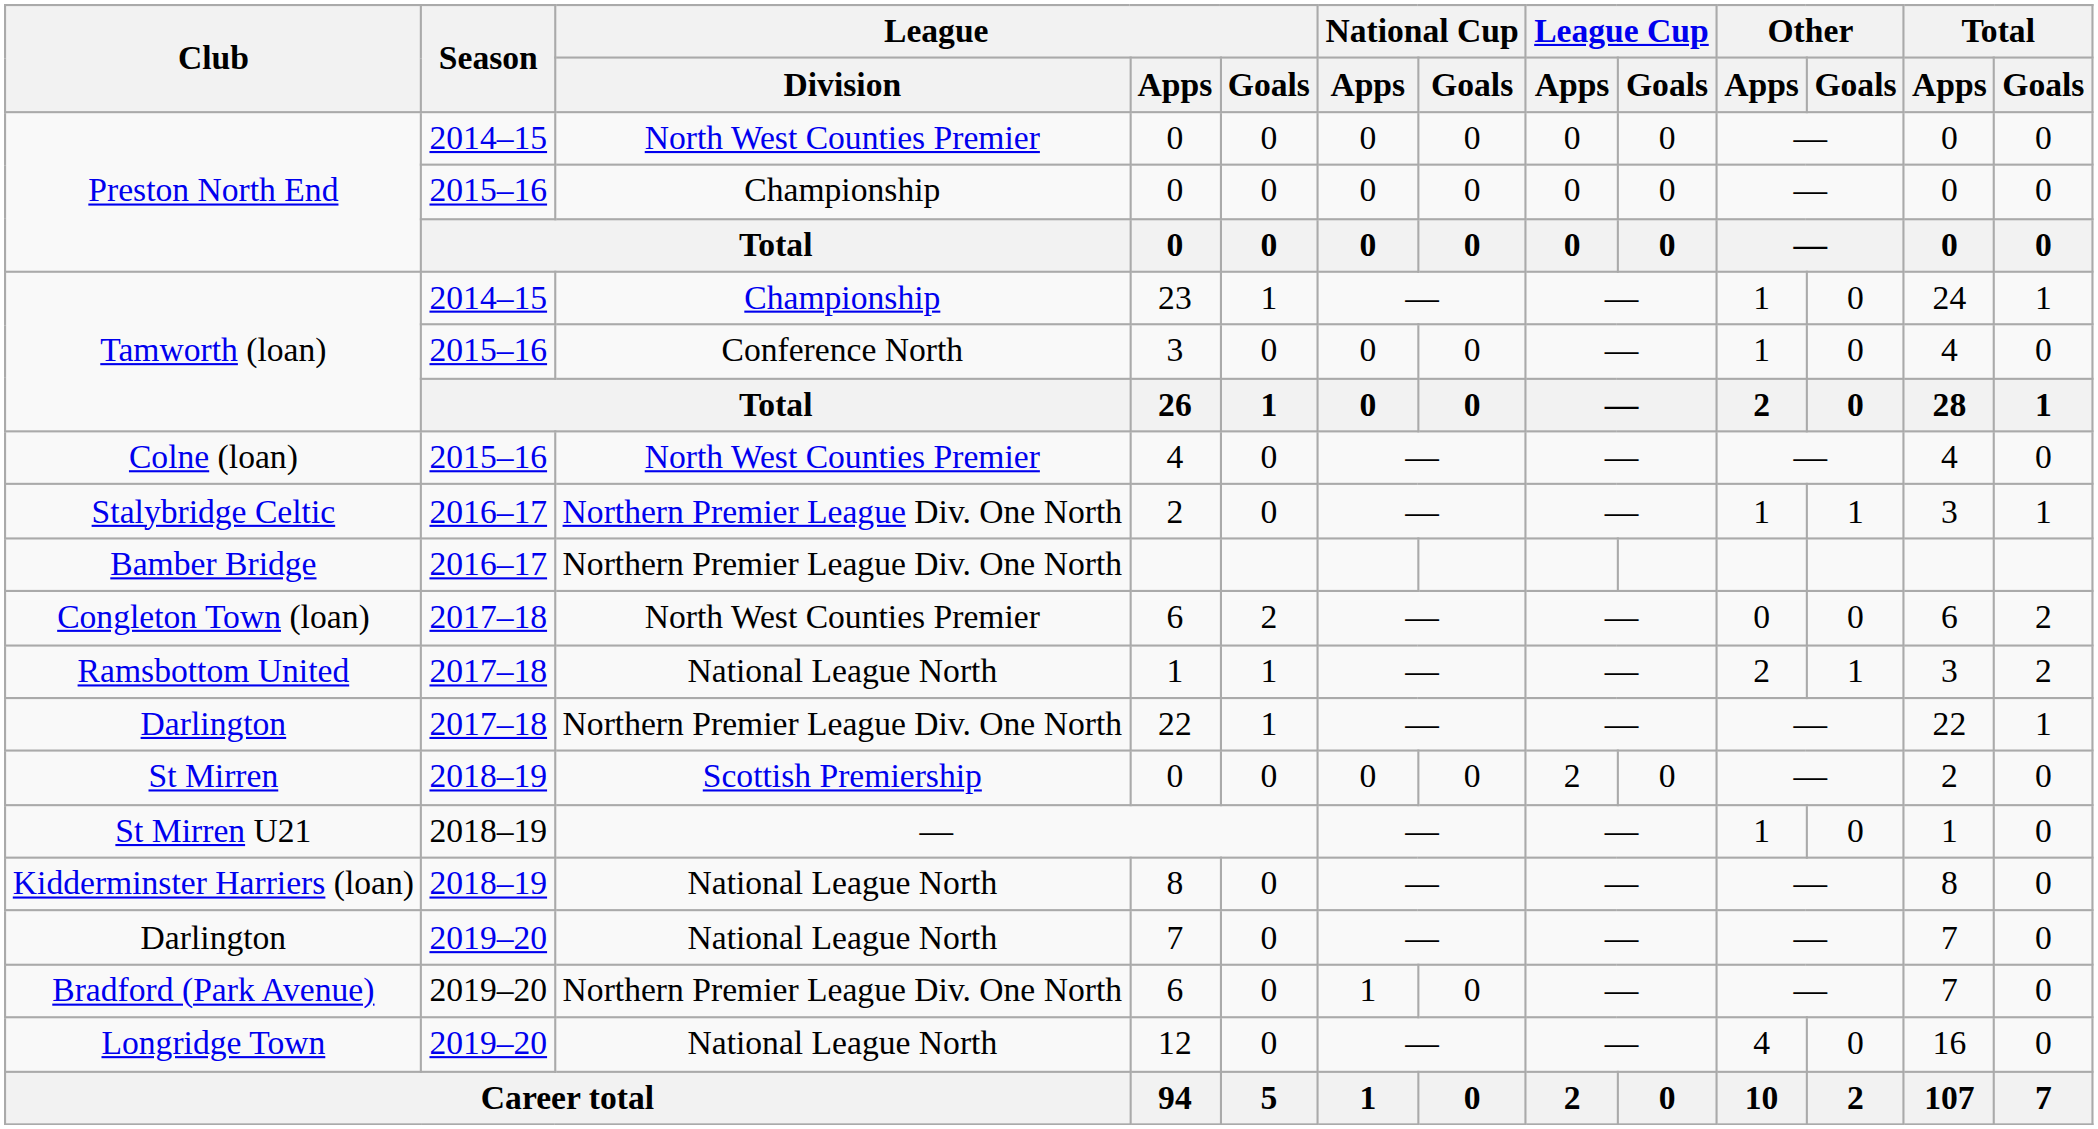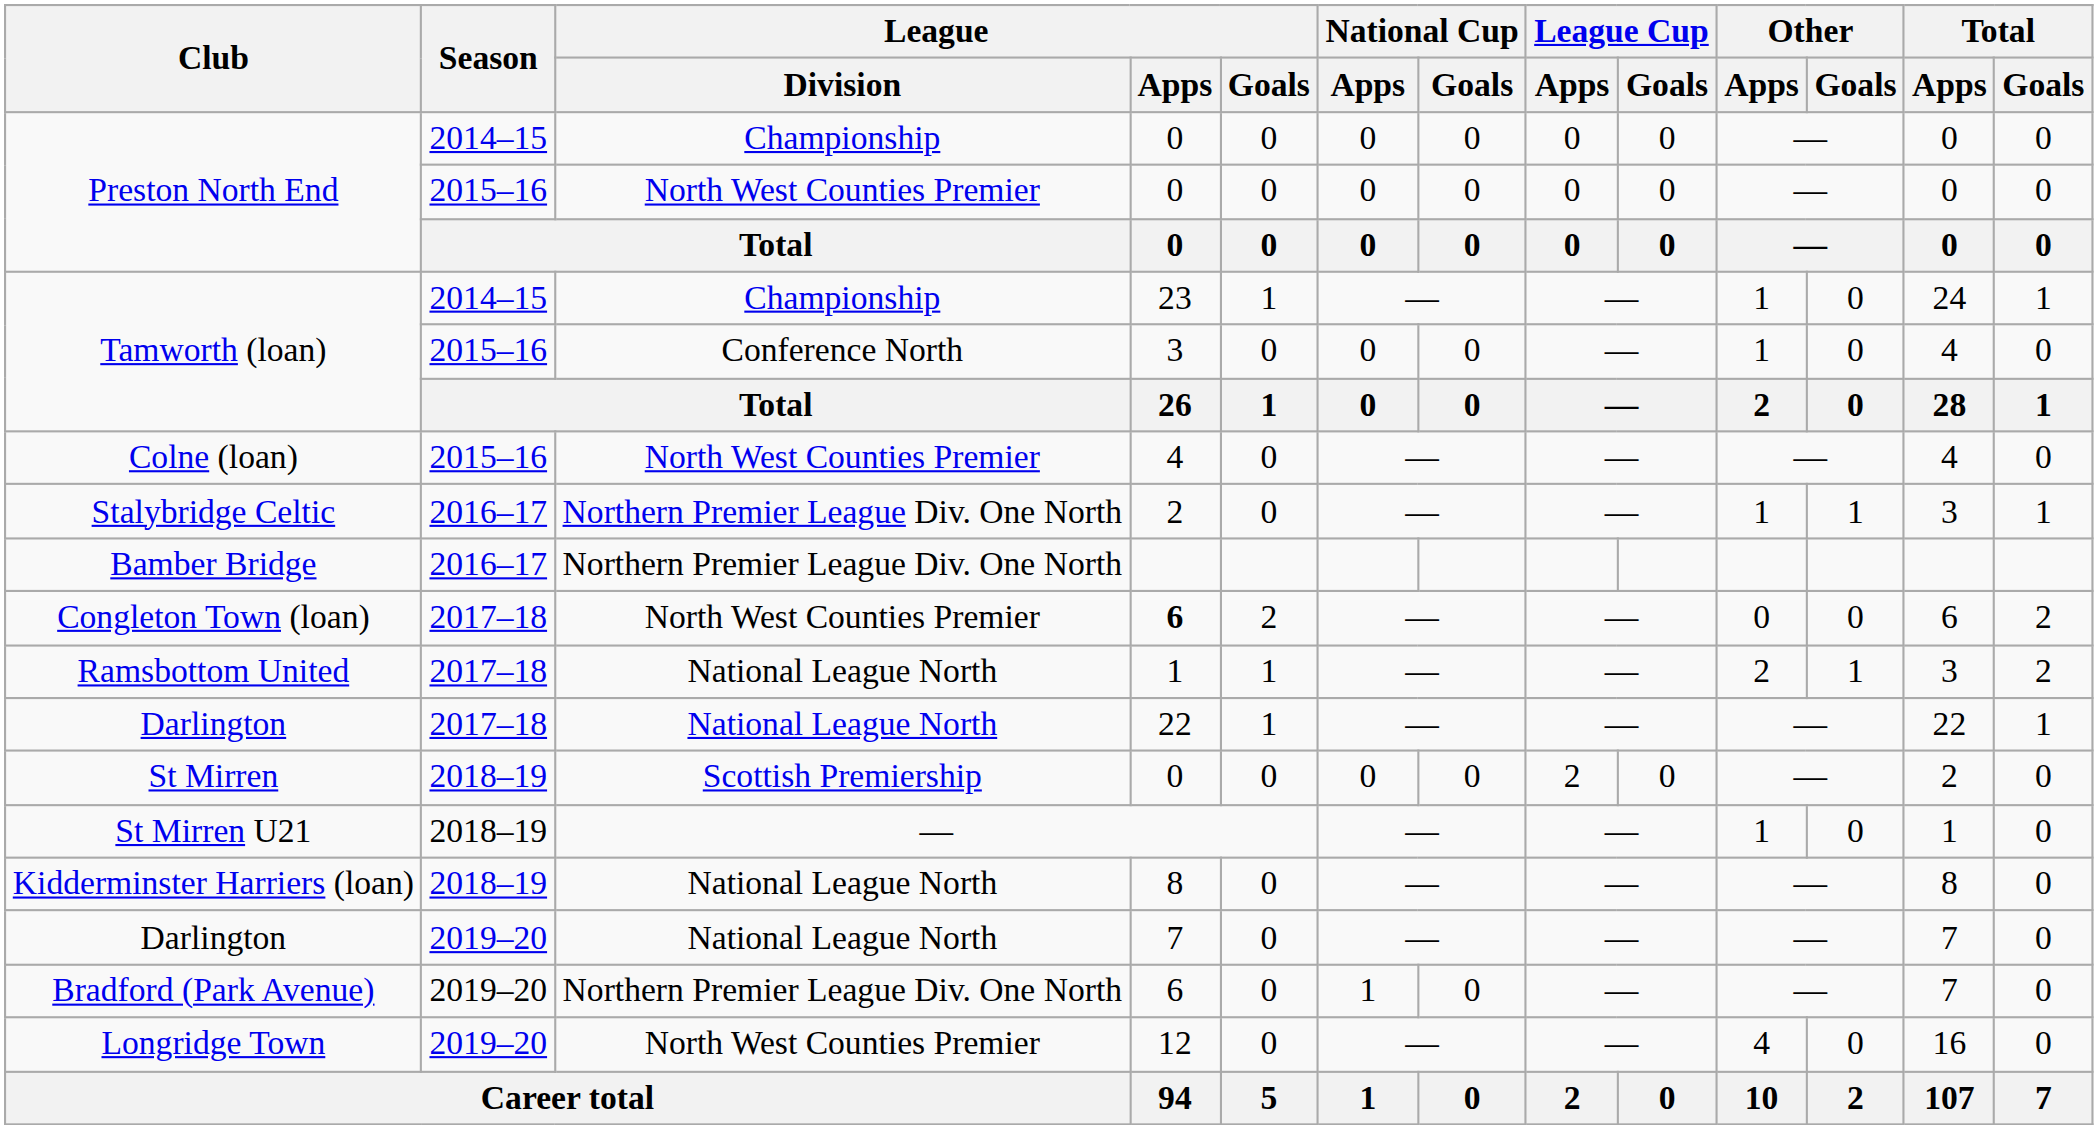 <table class=wikitable style="text-align: center">
 <tr>
 <th rowspan=2>Club</th>
 <th rowspan=2>Season</th>
 <th colspan=3>League</th>
 <th colspan=2>National Cup</th>
 <th colspan=2><a href='#'>League Cup</a></th>
 <th colspan=2>Other</th>
 <th colspan=2>Total</th>
 </tr>
 <tr>
 <th>Division</th>
 <th>Apps</th>
 <th>Goals</th>
 <th>Apps</th>
 <th>Goals</th>
 <th>Apps</th>
 <th>Goals</th>
 <th>Apps</th>
 <th>Goals</th>
 <th>Apps</th>
 <th>Goals</th>
 </tr>
 <tr>
 <td rowspan=3><a href='#'>Preston North End</a></td>
 <td><a href='#'>2014–15</a></td>
-<td><a href='#'>North West Counties Premier</a></td>
+<td><a href='#'>Championship</a></td>
 <td>0</td>
 <td>0</td>
 <td>0</td>
 <td>0</td>
 <td>0</td>
 <td>0</td>
 <td colspan=2>—</td>
 <td>0</td>
 <td>0</td>
 </tr>
 <tr>
 <td><a href='#'>2015–16</a></td>
-<td>Championship</td>
+<td><a href='#'>North West Counties Premier</a></td>
 <td>0</td>
 <td>0</td>
 <td>0</td>
 <td>0</td>
 <td>0</td>
 <td>0</td>
 <td colspan=2>—</td>
 <td>0</td>
 <td>0</td>
 </tr>
 <tr>
 <th colspan=2>Total</th>
 <th>0</th>
 <th>0</th>
 <th>0</th>
 <th>0</th>
 <th>0</th>
 <th>0</th>
 <th colspan=2>—</th>
 <th>0</th>
 <th>0</th>
 </tr>
 <tr>
 <td rowspan=3><a href='#'>Tamworth</a> (loan)</td>
 <td><a href='#'>2014–15</a></td>
 <td><a href='#'>Championship</a></td>
 <td>23</td>
 <td>1</td>
 <td colspan=2>—</td>
 <td colspan=2>—</td>
 <td>1</td>
 <td>0</td>
 <td>24</td>
 <td>1</td>
 </tr>
 <tr>
 <td><a href='#'>2015–16</a></td>
 <td>Conference North</td>
 <td>3</td>
 <td>0</td>
 <td>0</td>
 <td>0</td>
 <td colspan=2>—</td>
 <td>1</td>
 <td>0</td>
 <td>4</td>
 <td>0</td>
 </tr>
 <tr>
 <th colspan=2>Total</th>
 <th>26</th>
 <th>1</th>
 <th>0</th>
 <th>0</th>
 <th colspan=2>—</th>
 <th>2</th>
 <th>0</th>
 <th>28</th>
 <th>1</th>
 </tr>
 <tr>
 <td><a href='#'>Colne</a> (loan)</td>
 <td><a href='#'>2015–16</a></td>
 <td><a href='#'>North West Counties Premier</a></td>
 <td>4</td>
 <td>0</td>
 <td colspan=2>—</td>
 <td colspan=2>—</td>
 <td colspan=2>—</td>
 <td>4</td>
 <td>0<br></td>
 </tr>
 <tr>
 <td><a href='#'>Stalybridge Celtic</a></td>
 <td><a href='#'>2016–17</a></td>
 <td><a href='#'>Northern Premier League</a> Div. One North</td>
 <td>2</td>
 <td>0</td>
 <td colspan=2>—</td>
 <td colspan=2>—</td>
 <td>1</td>
 <td>1</td>
 <td>3</td>
 <td>1</td>
 </tr>
 <tr>
 <td><a href='#'>Bamber Bridge</a></td>
 <td><a href='#'>2016–17</a></td>
 <td>Northern Premier League Div. One North</td>
 <td></td>
 <td></td>
 <td></td>
 <td></td>
 <td></td>
 <td></td>
 <td></td>
 <td></td>
 <td></td>
 <td></td>
 </tr>
 <tr>
 <td><a href='#'>Congleton Town</a> (loan)</td>
 <td><a href='#'>2017–18</a></td>
 <td>North West Counties Premier</td>
-<td>6</td>
+<td><strong>6</strong></td>
 <td>2</td>
 <td colspan=2>—</td>
 <td colspan=2>—</td>
 <td>0</td>
 <td>0</td>
 <td>6</td>
 <td>2</td>
 </tr>
 <tr>
 <td><a href='#'>Ramsbottom United</a></td>
 <td><a href='#'>2017–18</a></td>
 <td>National League North</td>
 <td>1</td>
 <td>1</td>
 <td colspan=2>—</td>
 <td colspan=2>—</td>
 <td>2</td>
 <td>1</td>
 <td>3</td>
 <td>2</td>
 </tr>
 <tr>
 <td><a href='#'>Darlington</a></td>
 <td><a href='#'>2017–18</a></td>
-<td>Northern Premier League Div. One North</td>
+<td><a href='#'>National League North</a></td>
 <td>22</td>
 <td>1</td>
 <td colspan=2>—</td>
 <td colspan=2>—</td>
 <td colspan=2>—</td>
 <td>22</td>
 <td>1</td>
 </tr>
 <tr>
 <td><a href='#'>St Mirren</a></td>
 <td><a href='#'>2018–19</a></td>
 <td><a href='#'>Scottish Premiership</a></td>
 <td>0</td>
 <td>0</td>
 <td>0</td>
 <td>0</td>
 <td>2</td>
 <td>0</td>
 <td colspan=2>—</td>
 <td>2</td>
 <td>0</td>
 </tr>
 <tr>
 <td><a href='#'>St Mirren</a> U21</td>
 <td>2018–19</td>
 <td colspan=3>—</td>
 <td colspan=2>—</td>
 <td colspan=2>—</td>
 <td>1</td>
 <td>0</td>
 <td>1</td>
 <td>0</td>
 </tr>
 <tr>
 <td><a href='#'>Kidderminster Harriers</a> (loan)</td>
 <td><a href='#'>2018–19</a></td>
 <td>National League North</td>
 <td>8</td>
 <td>0</td>
 <td colspan=2>—</td>
 <td colspan=2>—</td>
 <td colspan=2>—</td>
 <td>8</td>
 <td>0</td>
 </tr>
 <tr>
 <td>Darlington</td>
 <td><a href='#'>2019–20</a></td>
 <td>National League North</td>
 <td>7</td>
 <td>0</td>
 <td colspan=2>—</td>
 <td colspan=2>—</td>
 <td colspan=2>—</td>
 <td>7</td>
 <td>0</td>
 </tr>
 <tr>
 <td><a href='#'>Bradford (Park Avenue)</a></td>
 <td>2019–20</td>
 <td>Northern Premier League Div. One North</td>
 <td>6</td>
 <td>0</td>
 <td>1</td>
 <td>0</td>
 <td colspan=2>—</td>
 <td colspan=2>—</td>
 <td>7</td>
 <td>0</td>
 </tr>
 <tr>
 <td><a href='#'>Longridge Town</a></td>
 <td><a href='#'>2019–20</a></td>
-<td>National League North</td>
+<td>North West Counties Premier</td>
 <td>12</td>
 <td>0</td>
 <td colspan=2>—</td>
 <td colspan=2>—</td>
 <td>4</td>
 <td>0</td>
 <td>16</td>
 <td>0</td>
 </tr>
 <tr>
 <th colspan=3>Career total</th>
 <th>94</th>
 <th>5</th>
 <th>1</th>
 <th>0</th>
 <th>2</th>
 <th>0</th>
 <th>10</th>
 <th>2</th>
 <th>107</th>
 <th>7</th>
 </tr>
 </table>
